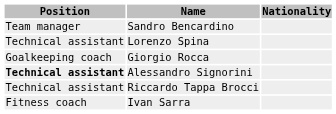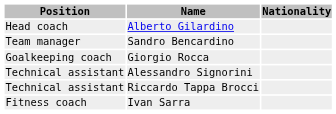 <table class="toccolours">
 <tr>
 <th style="background:silver;">Position</th>
 <th style="background:silver;">Name</th>
 <th style="background:silver;">Nationality</th>
 </tr>
 <tr style="background:#eee;">
-<td>Team manager</td>
-<td>Sandro Bencardino</td>
+<td>Head coach</td>
+<td><a href='#'>Alberto Gilardino</a></td>
 <td></td>
 </tr>
 <tr style="background:#eee;">
-<td>Technical assistant</td>
-<td>Lorenzo Spina</td>
+<td>Team manager</td>
+<td>Sandro Bencardino</td>
 <td></td>
 </tr>
 <tr style="background:#eee;">
 <td>Goalkeeping coach</td>
 <td>Giorgio Rocca</td>
 <td></td>
 </tr>
 <tr style="background:#eee;">
-<td><strong>Technical assistant</strong></td>
+<td>Technical assistant</td>
 <td>Alessandro Signorini</td>
 <td></td>
 </tr>
 <tr style="background:#eee;">
 <td>Technical assistant</td>
 <td>Riccardo Tappa Brocci</td>
 <td></td>
 </tr>
 <tr style="background:#eee;">
 <td>Fitness coach</td>
 <td>Ivan Sarra</td>
 <td></td>
 </tr>
 </table>
